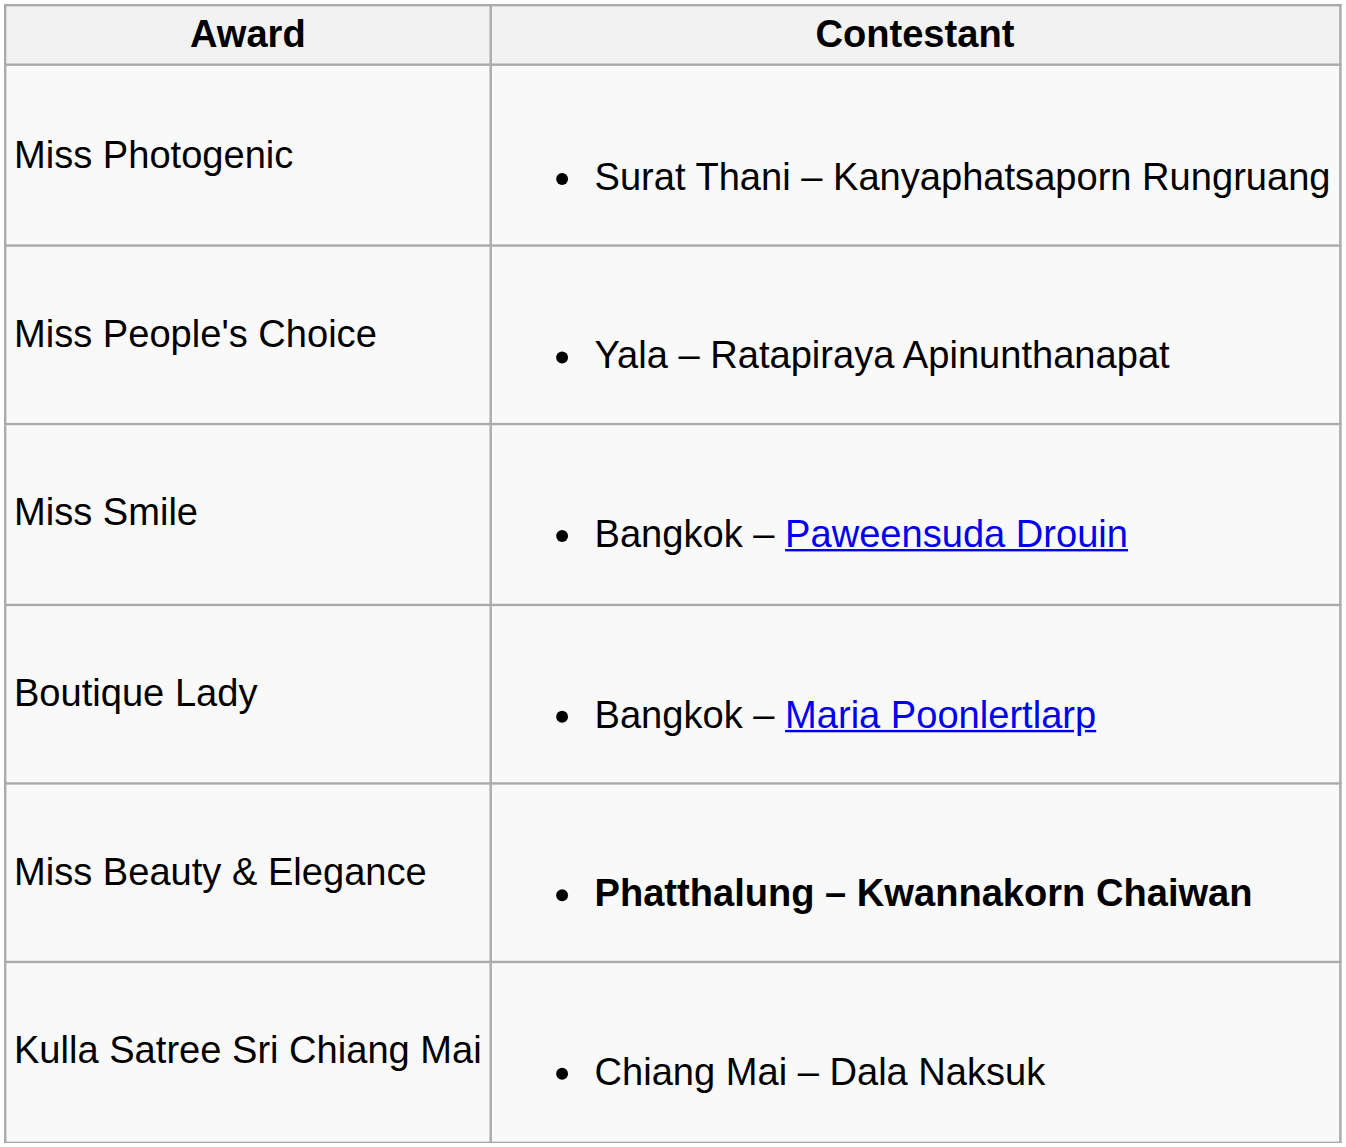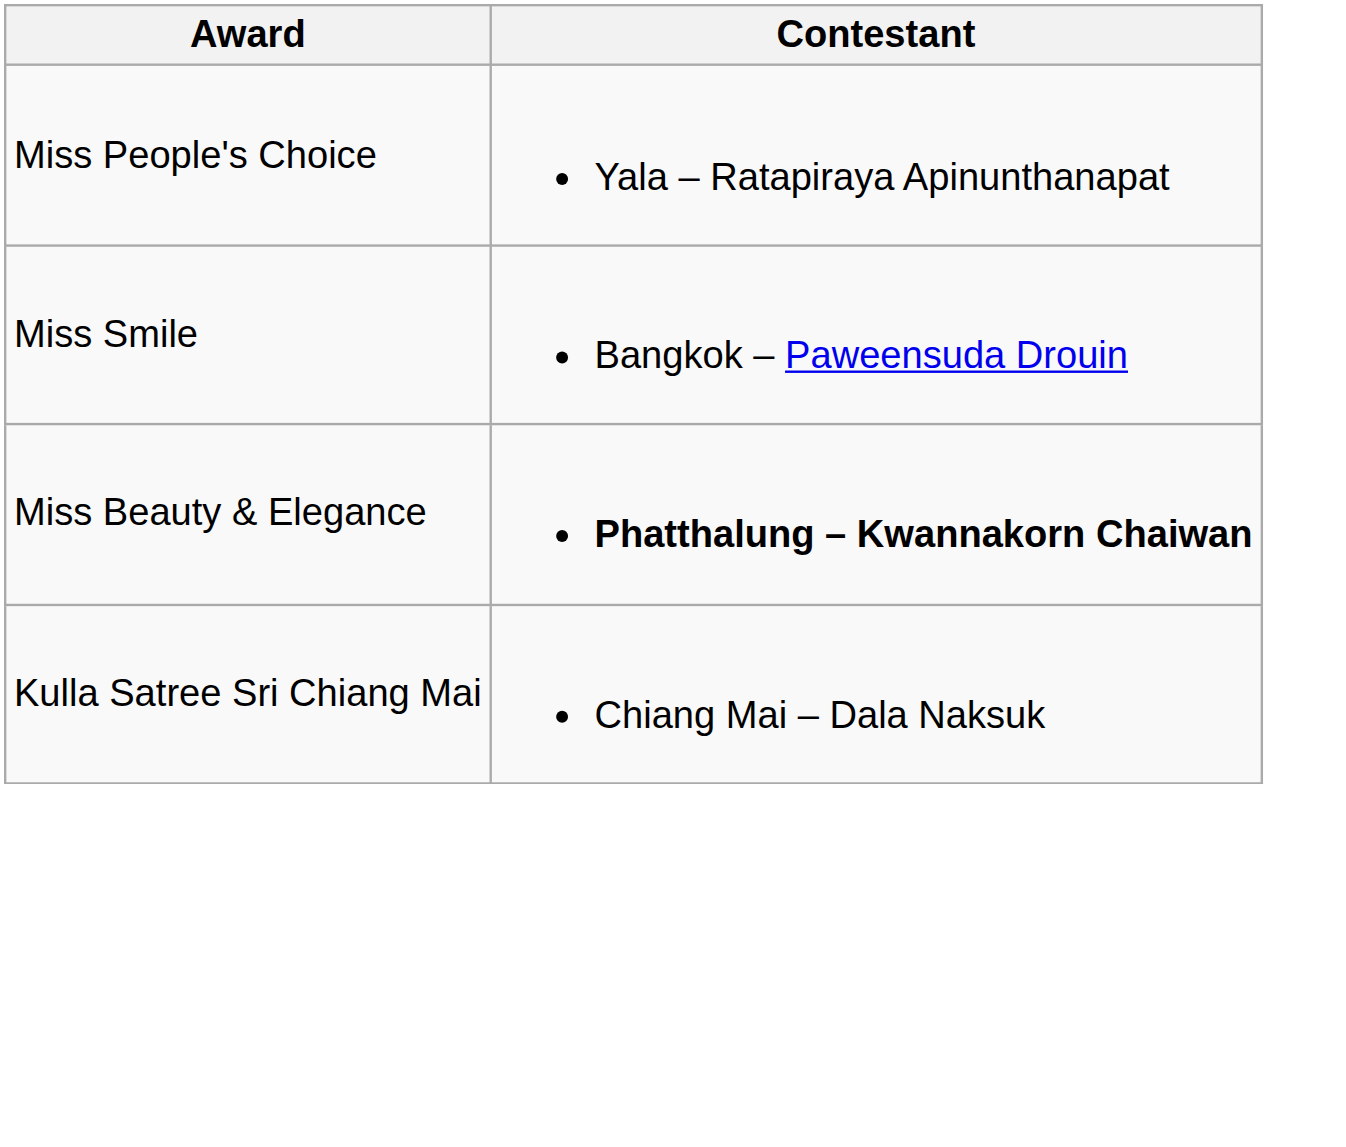 <table class="wikitable">
 <tr>
 <th>Award</th>
 <th>Contestant</th>
-</tr>
-<tr>
-<td>Miss Photogenic</td>
-<td><br><ul><li>Surat Thani – Kanyaphatsaporn Rungruang</li></ul></td>
 </tr>
 <tr>
 <td>Miss People's Choice</td>
 <td><br><ul><li>Yala – Ratapiraya Apinunthanapat</li></ul></td>
 </tr>
 <tr>
 <td>Miss Smile</td>
 <td><br><ul><li>Bangkok – <a href='#'>Paweensuda Drouin</a></li></ul></td>
 </tr>
 <tr>
-<td>Boutique Lady</td>
-<td><br><ul><li>Bangkok – <a href='#'>Maria Poonlertlarp</a></li></ul></td>
-</tr>
-<tr>
 <td>Miss Beauty & Elegance</td>
 <td><strong><br><ul><li>Phatthalung – Kwannakorn Chaiwan</li></ul></strong></td>
 </tr>
 <tr>
 <td>Kulla Satree Sri Chiang Mai</td>
 <td><br><ul><li>Chiang Mai – Dala Naksuk</li></ul></td>
 </tr>
 </table>
